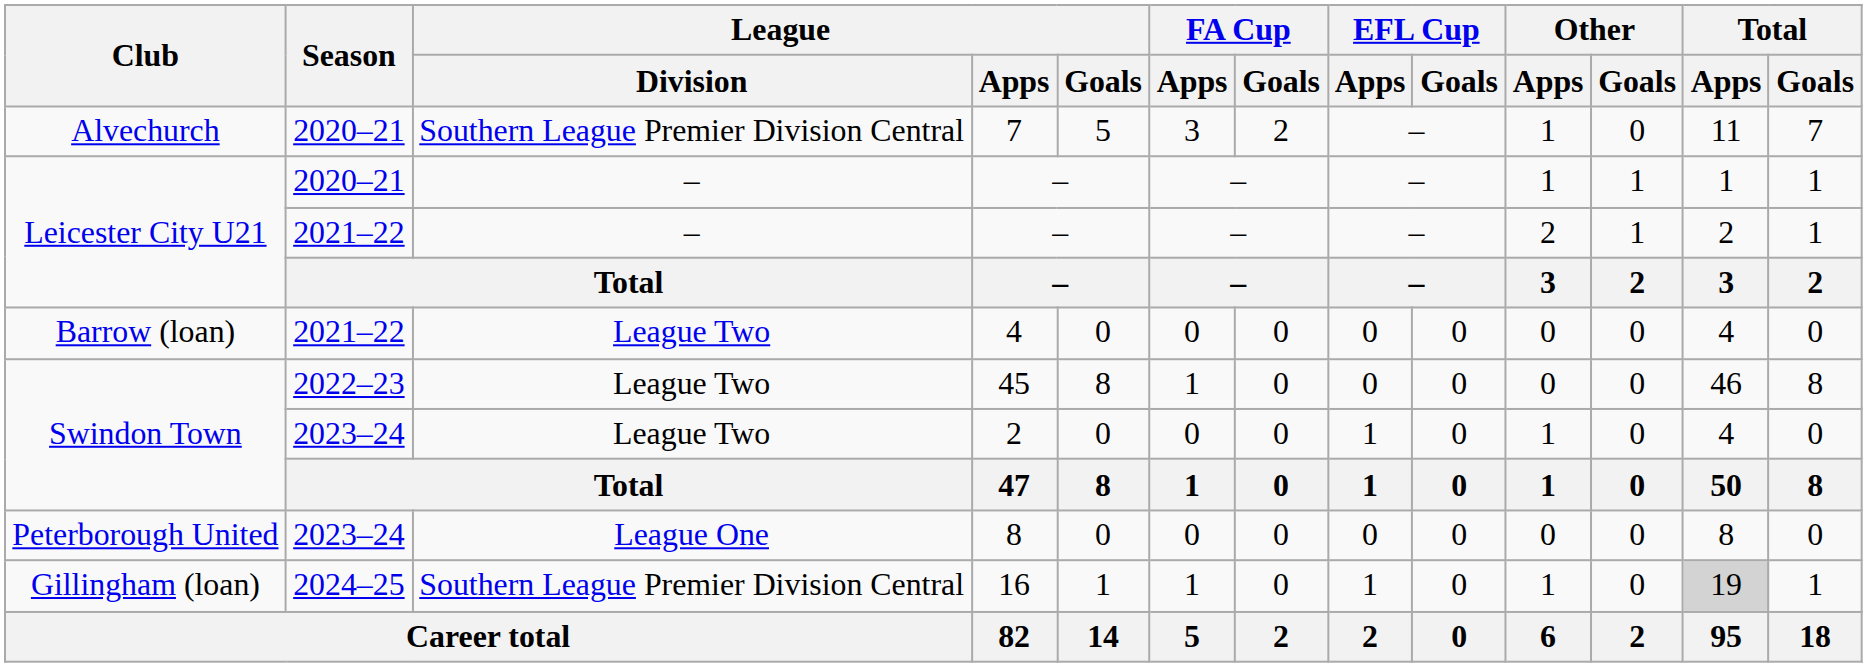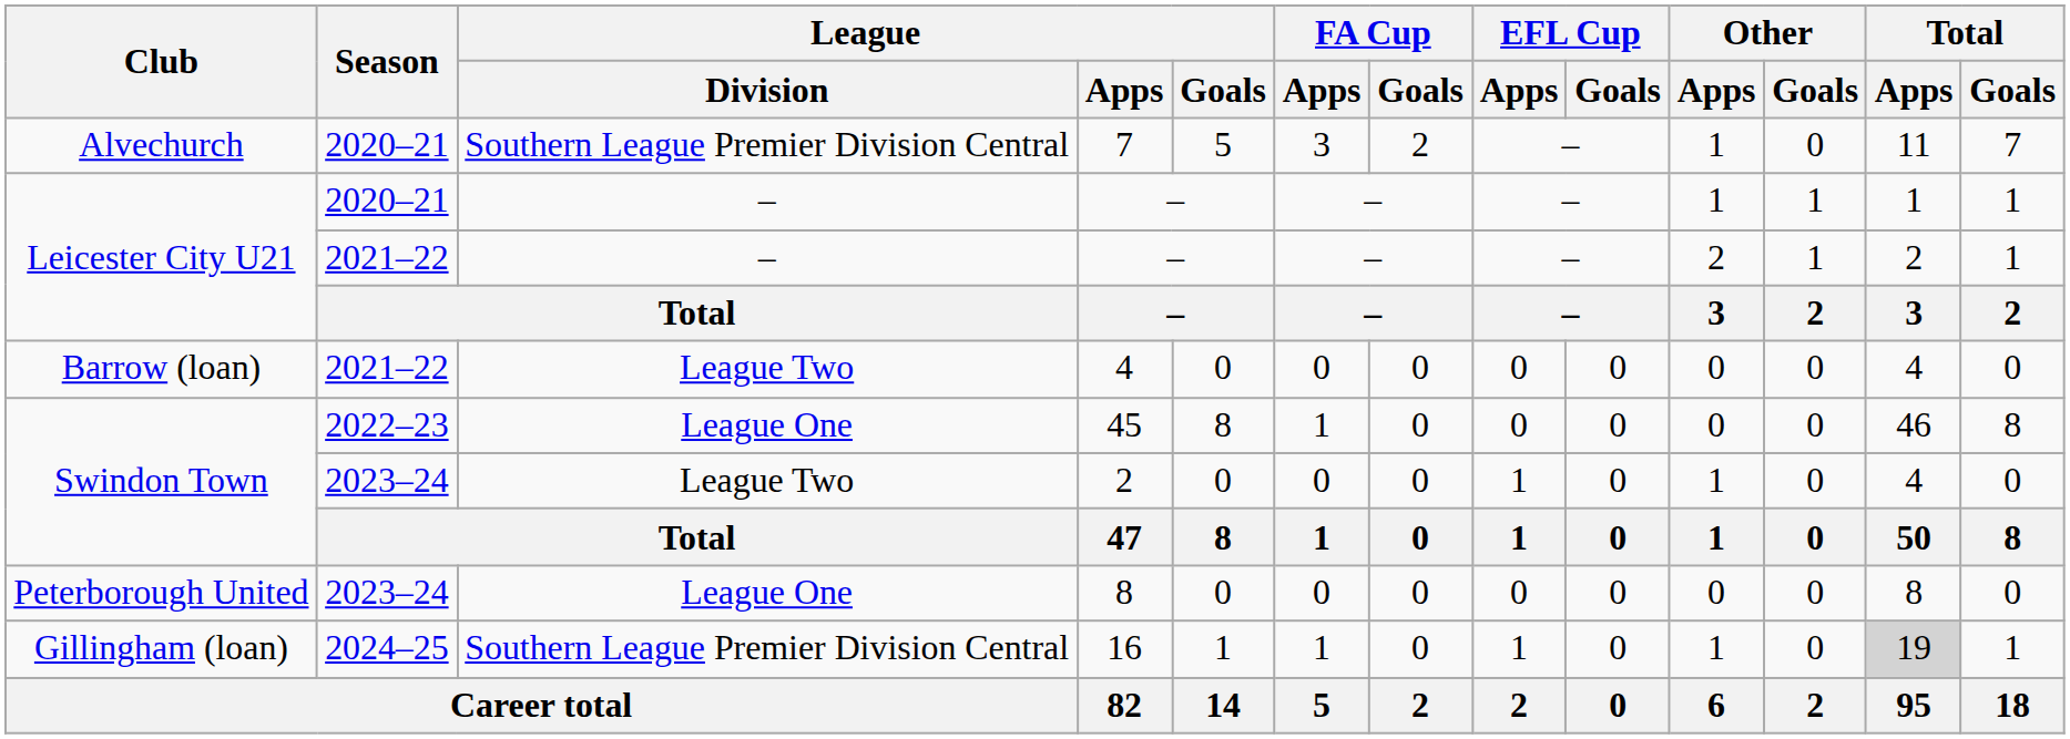 <table class="wikitable" style="text-align:center">
 <tr>
 <th rowspan="2">Club</th>
 <th rowspan="2">Season</th>
 <th colspan="3">League</th>
 <th colspan="2"><a href='#'>FA Cup</a></th>
 <th colspan="2"><a href='#'>EFL Cup</a></th>
 <th colspan="2">Other</th>
 <th colspan="2">Total</th>
 </tr>
 <tr>
 <th>Division</th>
 <th>Apps</th>
 <th>Goals</th>
 <th>Apps</th>
 <th>Goals</th>
 <th>Apps</th>
 <th>Goals</th>
 <th>Apps</th>
 <th>Goals</th>
 <th>Apps</th>
 <th>Goals</th>
 </tr>
 <tr>
 <td><a href='#'>Alvechurch</a></td>
 <td><a href='#'>2020–21</a></td>
 <td><a href='#'>Southern League</a> Premier Division Central</td>
 <td>7</td>
 <td>5</td>
 <td>3</td>
 <td>2</td>
 <td colspan="2">–</td>
 <td>1</td>
 <td>0</td>
 <td>11</td>
 <td>7</td>
 </tr>
 <tr>
 <td rowspan="3"><a href='#'>Leicester City U21</a></td>
 <td><a href='#'>2020–21</a></td>
 <td>–</td>
 <td colspan="2">–</td>
 <td colspan="2">–</td>
 <td colspan="2">–</td>
 <td>1</td>
 <td>1</td>
 <td>1</td>
 <td>1</td>
 </tr>
 <tr>
 <td><a href='#'>2021–22</a></td>
 <td>–</td>
 <td colspan="2">–</td>
 <td colspan="2">–</td>
 <td colspan="2">–</td>
 <td>2</td>
 <td>1</td>
 <td>2</td>
 <td>1</td>
 </tr>
 <tr>
 <th colspan="2">Total</th>
 <th colspan="2">–</th>
 <th colspan="2">–</th>
 <th colspan="2">–</th>
 <th>3</th>
 <th>2</th>
 <th>3</th>
 <th>2</th>
 </tr>
 <tr>
 <td><a href='#'>Barrow</a> (loan)</td>
 <td><a href='#'>2021–22</a></td>
 <td><a href='#'>League Two</a></td>
 <td>4</td>
 <td>0</td>
 <td>0</td>
 <td>0</td>
 <td>0</td>
 <td>0</td>
 <td>0</td>
 <td>0</td>
 <td>4</td>
 <td>0</td>
 </tr>
 <tr>
 <td rowspan="3"><a href='#'>Swindon Town</a></td>
 <td><a href='#'>2022–23</a></td>
-<td>League Two</td>
+<td><a href='#'>League One</a></td>
 <td>45</td>
 <td>8</td>
 <td>1</td>
 <td>0</td>
 <td>0</td>
 <td>0</td>
 <td>0</td>
 <td>0</td>
 <td>46</td>
 <td>8</td>
 </tr>
 <tr>
 <td><a href='#'>2023–24</a></td>
 <td>League Two</td>
 <td>2</td>
 <td>0</td>
 <td>0</td>
 <td>0</td>
 <td>1</td>
 <td>0</td>
 <td>1</td>
 <td>0</td>
 <td>4</td>
 <td>0</td>
 </tr>
 <tr>
 <th colspan="2">Total</th>
 <th>47</th>
 <th>8</th>
 <th>1</th>
 <th>0</th>
 <th>1</th>
 <th>0</th>
 <th>1</th>
 <th>0</th>
 <th>50</th>
 <th>8</th>
 </tr>
 <tr>
 <td><a href='#'>Peterborough United</a></td>
 <td><a href='#'>2023–24</a></td>
 <td><a href='#'>League One</a></td>
 <td>8</td>
 <td>0</td>
 <td>0</td>
 <td>0</td>
 <td>0</td>
 <td>0</td>
 <td>0</td>
 <td>0</td>
 <td>8</td>
 <td>0</td>
 </tr>
 <tr>
 <td><a href='#'>Gillingham</a> (loan)</td>
 <td><a href='#'>2024–25</a></td>
 <td><a href='#'>Southern League</a> Premier Division Central</td>
 <td>16</td>
 <td>1</td>
 <td>1</td>
 <td>0</td>
 <td>1</td>
 <td>0</td>
 <td>1</td>
 <td>0</td>
 <td style="background: lightgrey;">19</td>
 <td>1</td>
 </tr>
 <tr>
 <th colspan="3">Career total</th>
 <th>82</th>
 <th>14</th>
 <th>5</th>
 <th>2</th>
 <th>2</th>
 <th>0</th>
 <th>6</th>
 <th>2</th>
 <th>95</th>
 <th>18</th>
 </tr>
 </table>
